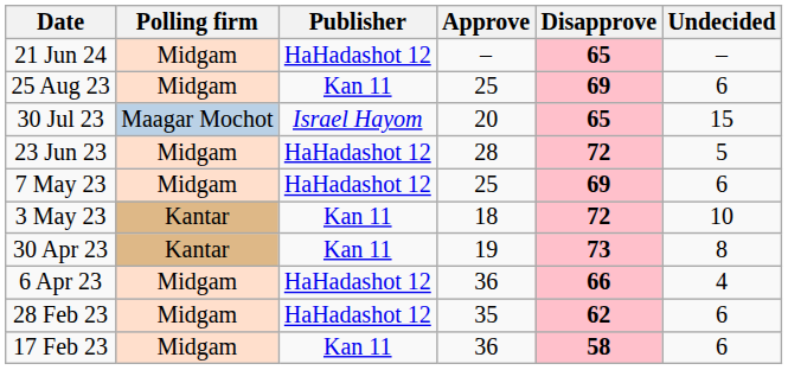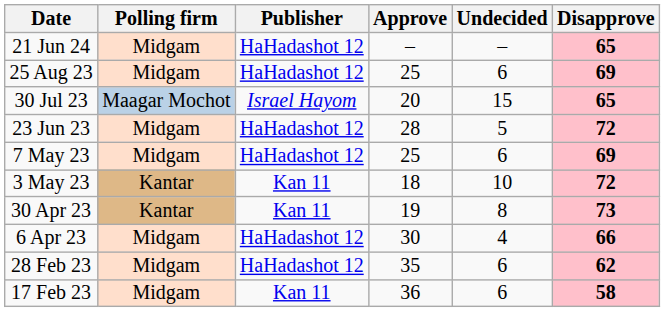 <table class="wikitable sortable" style="text-align:center; font-size:90%; line-height:13px">
 <tr>
 <th>Date</th>
 <th>Polling firm</th>
 <th>Publisher</th>
 <th>Approve</th>
+<th>Undecided</th>
 <th>Disapprove</th>
-<th>Undecided</th>
 </tr>
 <tr>
 <td data-sort-value=2024-06-21>21 Jun 24</td>
 <td style=background:#FFDFCC>Midgam</td>
 <td><a href='#'>HaHadashot 12</a></td>
 <td>–</td>
+<td>–</td>
 <td style=background:pink><strong>65</strong></td>
-<td>–</td>
 </tr>
 <tr>
 <td data-sort-value=2023-08-25>25 Aug 23</td>
 <td style=background:#FFDFCC>Midgam</td>
-<td><a href='#'>Kan 11</a></td>
+<td><a href='#'>HaHadashot 12</a></td>
 <td>25</td>
+<td>6</td>
 <td style=background:pink><strong>69</strong></td>
-<td>6</td>
 </tr>
 <tr>
 <td data-sort-value=2023-07-30>30 Jul 23</td>
 <td style=background:#BAD1E6>Maagar Mochot</td>
 <td><em><a href='#'>Israel Hayom</a></em></td>
 <td>20</td>
+<td>15</td>
 <td style=background:pink><strong>65</strong></td>
-<td>15</td>
 </tr>
 <tr>
 <td data-sort-value=2023-06-23>23 Jun 23</td>
 <td style=background:#FFDFCC>Midgam</td>
 <td><a href='#'>HaHadashot 12</a></td>
 <td>28</td>
+<td>5</td>
 <td style=background:pink><strong>72</strong></td>
-<td>5</td>
 </tr>
 <tr>
 <td data-sort-value=2023-05-07>7 May 23</td>
 <td style=background:#FFDFCC>Midgam</td>
 <td><a href='#'>HaHadashot 12</a></td>
 <td>25</td>
+<td>6</td>
 <td style=background:pink><strong>69</strong></td>
-<td>6</td>
 </tr>
 <tr>
 <td data-sort-value=2023-05-03>3 May 23</td>
 <td style=background:burlywood>Kantar</td>
 <td><a href='#'>Kan 11</a></td>
 <td>18</td>
+<td>10</td>
 <td style=background:pink><strong>72</strong></td>
-<td>10</td>
 </tr>
 <tr>
 <td data-sort-value=2023-04-30>30 Apr 23</td>
 <td style=background:burlywood>Kantar</td>
 <td><a href='#'>Kan 11</a></td>
 <td>19</td>
+<td>8</td>
 <td style=background:pink><strong>73</strong></td>
-<td>8</td>
 </tr>
 <tr>
 <td data-sort-value=2023-04-06>6 Apr 23</td>
 <td style=background:#FFDFCC>Midgam</td>
 <td><a href='#'>HaHadashot 12</a></td>
-<td>36</td>
+<td>30</td>
+<td>4</td>
 <td style=background:pink><strong>66</strong></td>
-<td>4</td>
 </tr>
 <tr>
 <td data-sort-value=2023-02-28>28 Feb 23</td>
 <td style=background:#FFDFCC>Midgam</td>
 <td><a href='#'>HaHadashot 12</a></td>
 <td>35</td>
+<td>6</td>
 <td style=background:pink><strong>62</strong></td>
-<td>6</td>
 </tr>
 <tr>
 <td data-sort-value=2023-02-17>17 Feb 23</td>
 <td style=background:#FFDFCC>Midgam</td>
 <td><a href='#'>Kan 11</a></td>
 <td>36</td>
+<td>6</td>
 <td style=background:pink><strong>58</strong></td>
-<td>6</td>
 </tr>
 </table>
